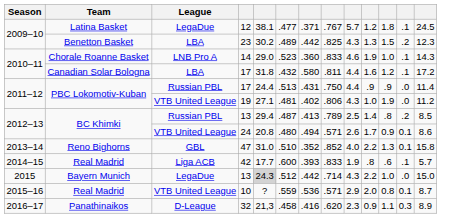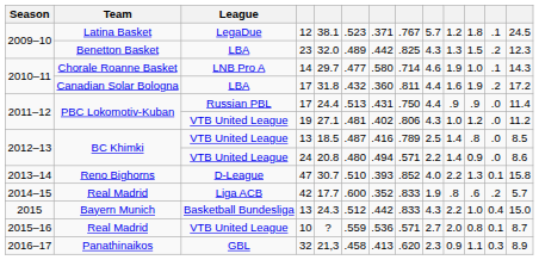 <table class="wikitable sortable" style="font-size:95%; text-align:center;">
 <tr>
 <th>Season</th>
 <th>Team</th>
 <th>League</th>
 <th></th>
 <th></th>
 <th></th>
 <th></th>
 <th></th>
 <th></th>
 <th></th>
 <th></th>
 <th></th>
 <th></th>
 </tr>
 <tr>
 <td rowspan="2">2009–10</td>
 <td><a href='#'>Latina Basket</a></td>
 <td><a href='#'>LegaDue</a></td>
 <td>12</td>
 <td>38.1</td>
-<td>.477</td>
+<td>.523</td>
 <td>.371</td>
 <td>.767</td>
 <td>5.7</td>
 <td>1.2</td>
 <td>1.8</td>
 <td>.1</td>
 <td>24.5</td>
 </tr>
 <tr>
 <td><a href='#'>Benetton Basket</a></td>
 <td><a href='#'>LBA</a></td>
 <td>23</td>
-<td>30.2</td>
+<td>32.0</td>
 <td>.489</td>
 <td>.442</td>
 <td>.825</td>
 <td>4.3</td>
 <td>1.3</td>
 <td>1.5</td>
 <td>.2</td>
 <td>12.3</td>
 </tr>
 <tr>
 <td rowspan="2">2010–11</td>
 <td><a href='#'>Chorale Roanne Basket</a></td>
 <td><a href='#'>LNB Pro A</a></td>
 <td>14</td>
-<td>29.0</td>
-<td>.523</td>
-<td>.360</td>
-<td>.833</td>
+<td>29.7</td>
+<td>.477</td>
+<td>.580</td>
+<td>.714</td>
 <td>4.6</td>
 <td>1.9</td>
 <td>1.0</td>
 <td>.1</td>
 <td>14.3</td>
 </tr>
 <tr>
 <td><a href='#'>Canadian Solar Bologna</a></td>
 <td><a href='#'>LBA</a></td>
 <td>17</td>
 <td>31.8</td>
 <td>.432</td>
-<td>.580</td>
+<td>.360</td>
 <td>.811</td>
 <td>4.4</td>
 <td>1.6</td>
-<td>1.2</td>
-<td>.1</td>
+<td>1.9</td>
+<td>.2</td>
 <td>17.2</td>
 </tr>
 <tr>
 <td rowspan="2">2011–12</td>
 <td rowspan="2"><a href='#'>PBC Lokomotiv-Kuban</a></td>
 <td><a href='#'>Russian PBL</a></td>
 <td>17</td>
 <td>24.4</td>
 <td>.513</td>
 <td>.431</td>
 <td>.750</td>
 <td>4.4</td>
 <td>.9</td>
 <td>.9</td>
 <td>.0</td>
 <td>11.4</td>
 </tr>
 <tr>
 <td><a href='#'>VTB United League</a></td>
 <td>19</td>
 <td>27.1</td>
 <td>.481</td>
 <td>.402</td>
 <td>.806</td>
 <td>4.3</td>
 <td>1.0</td>
-<td>1.9</td>
+<td>1.2</td>
 <td>.0</td>
 <td>11.2</td>
 </tr>
 <tr>
 <td rowspan="2">2012–13</td>
 <td rowspan="2"><a href='#'>BC Khimki</a></td>
-<td><a href='#'>Russian PBL</a></td>
+<td><a href='#'>VTB United League</a></td>
 <td>13</td>
-<td>29.4</td>
+<td>18.5</td>
 <td>.487</td>
-<td>.413</td>
+<td>.416</td>
 <td>.789</td>
 <td>2.5</td>
 <td>1.4</td>
 <td>.8</td>
-<td>.2</td>
+<td>.0</td>
 <td>8.5</td>
 </tr>
 <tr>
 <td><a href='#'>VTB United League</a></td>
 <td>24</td>
 <td>20.8</td>
 <td>.480</td>
 <td>.494</td>
 <td>.571</td>
-<td>2.6</td>
-<td>1.7</td>
+<td>2.2</td>
+<td>1.4</td>
 <td>0.9</td>
-<td>0.1</td>
+<td>.0</td>
 <td>8.6</td>
 </tr>
 <tr>
 <td>2013–14</td>
 <td><a href='#'>Reno Bighorns</a></td>
-<td><a href='#'>GBL</a></td>
+<td><a href='#'>D-League</a></td>
 <td>47</td>
-<td>31.0</td>
+<td>30.7</td>
 <td>.510</td>
-<td>.352</td>
+<td>.393</td>
 <td>.852</td>
 <td>4.0</td>
 <td>2.2</td>
 <td>1.3</td>
 <td>0.1</td>
 <td>15.8</td>
 </tr>
 <tr>
 <td>2014–15</td>
 <td><a href='#'>Real Madrid</a></td>
 <td><a href='#'>Liga ACB</a></td>
 <td>42</td>
 <td>17.7</td>
 <td>.600</td>
-<td>.393</td>
+<td>.352</td>
 <td>.833</td>
 <td>1.9</td>
 <td>.8</td>
 <td>.6</td>
-<td>.1</td>
+<td>.2</td>
 <td>5.7</td>
 </tr>
 <tr>
 <td>2015</td>
 <td><a href='#'>Bayern Munich</a></td>
-<td><a href='#'>LegaDue</a></td>
+<td><a href='#'>Basketball Bundesliga</a></td>
 <td>13</td>
-<td style="background: lightgrey;">24.3</td>
+<td>24.3</td>
 <td>.512</td>
 <td>.442</td>
-<td>.714</td>
+<td>.833</td>
 <td>4.3</td>
 <td>2.2</td>
 <td>1.0</td>
-<td>.0</td>
+<td>0.4</td>
 <td>15.0</td>
 </tr>
 <tr>
 <td>2015–16</td>
 <td><a href='#'>Real Madrid</a></td>
 <td><a href='#'>VTB United League</a></td>
 <td>10</td>
 <td>?</td>
 <td>.559</td>
 <td>.536</td>
 <td>.571</td>
-<td>2.9</td>
+<td>2.7</td>
 <td>2.0</td>
 <td>0.8</td>
 <td>0.1</td>
 <td>8.7</td>
 </tr>
 <tr>
 <td>2016–17</td>
 <td><a href='#'>Panathinaikos</a></td>
-<td><a href='#'>D-League</a></td>
+<td><a href='#'>GBL</a></td>
 <td>32</td>
 <td>21,3</td>
 <td>.458</td>
-<td>.416</td>
+<td>.413</td>
 <td>.620</td>
 <td>2.3</td>
 <td>0.9</td>
 <td>1.1</td>
 <td>0.3</td>
 <td>8.9</td>
 </tr>
 </table>
